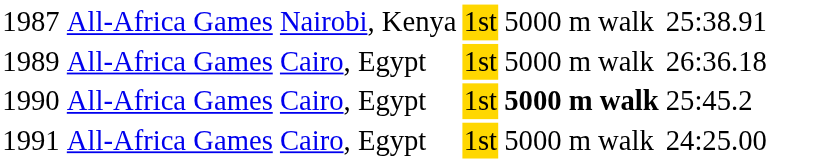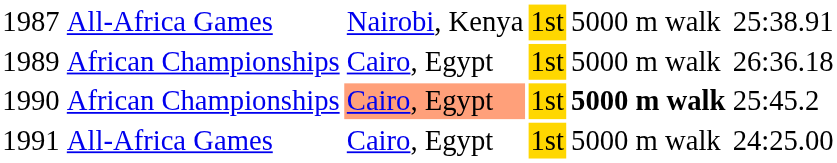 <table>
 <tr>
 <td>1987</td>
 <td><a href='#'>All-Africa Games</a></td>
 <td><a href='#'>Nairobi</a>, Kenya</td>
 <td bgcolor=gold>1st</td>
 <td>5000 m walk</td>
 <td>25:38.91 </td>
 </tr>
 <tr>
 <td>1989</td>
-<td><a href='#'>All-Africa Games</a></td>
+<td><a href='#'>African Championships</a></td>
 <td><a href='#'>Cairo</a>, Egypt</td>
 <td bgcolor=gold>1st</td>
 <td>5000 m walk</td>
 <td>26:36.18</td>
 </tr>
 <tr>
 <td>1990</td>
-<td><a href='#'>All-Africa Games</a></td>
-<td><a href='#'>Cairo</a>, Egypt</td>
+<td><a href='#'>African Championships</a></td>
+<td style="background: lightsalmon;"><a href='#'>Cairo</a>, Egypt</td>
 <td bgcolor=gold>1st</td>
 <td><strong>5000 m walk</strong></td>
 <td>25:45.2 </td>
 </tr>
 <tr>
 <td>1991</td>
 <td><a href='#'>All-Africa Games</a></td>
 <td><a href='#'>Cairo</a>, Egypt</td>
 <td bgcolor=gold>1st</td>
 <td>5000 m walk</td>
 <td>24:25.00 </td>
 </tr>
 </table>
